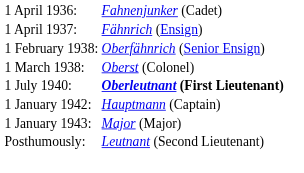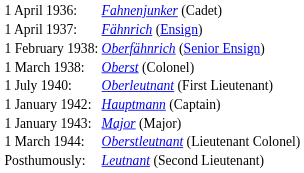 <table style="background: transparent;">
 <tr>
 <td>1 April 1936:</td>
 <td><em><a href='#'>Fahnenjunker</a></em> (Cadet)</td>
 </tr>
 <tr>
 <td>1 April 1937:</td>
 <td><em><a href='#'>Fähnrich</a></em> (<a href='#'>Ensign</a>)</td>
 </tr>
 <tr>
 <td>1 February 1938:</td>
 <td><em><a href='#'>Oberfähnrich</a></em> (<a href='#'>Senior Ensign</a>)</td>
 </tr>
 <tr>
 <td>1 March 1938:</td>
 <td><em><a href='#'>Oberst</a></em> (Colonel)</td>
 </tr>
 <tr>
 <td>1 July 1940:</td>
-<td><strong><em><a href='#'>Oberleutnant</a></em> (First Lieutenant)</strong></td>
+<td><em><a href='#'>Oberleutnant</a></em> (First Lieutenant)</td>
 </tr>
 <tr>
 <td>1 January 1942:</td>
 <td><em><a href='#'>Hauptmann</a></em> (Captain)</td>
 </tr>
 <tr>
 <td>1 January 1943:</td>
 <td><em><a href='#'>Major</a></em> (Major)</td>
 </tr>
 <tr>
+<td>1 March 1944:</td>
+<td><em><a href='#'>Oberstleutnant</a></em> (Lieutenant Colonel)</td>
+</tr>
+<tr>
 <td>Posthumously:</td>
 <td><em><a href='#'>Leutnant</a></em> (Second Lieutenant)</td>
 </tr>
 </table>
